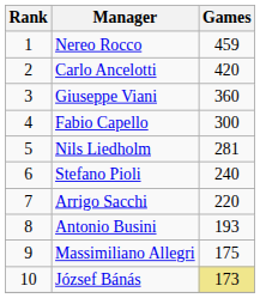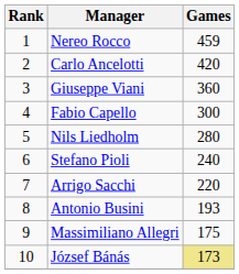 <table class="wikitable sortable">
 <tr>
 <th>Rank</th>
 <th>Manager</th>
 <th>Games</th>
 </tr>
 <tr>
 <td align=center>1</td>
 <td> <a href='#'>Nereo Rocco</a></td>
 <td align=center>459</td>
 </tr>
 <tr>
 <td align=center>2</td>
 <td> <a href='#'>Carlo Ancelotti</a></td>
 <td align=center>420</td>
 </tr>
 <tr>
 <td align=center>3</td>
 <td> <a href='#'>Giuseppe Viani</a></td>
 <td align=center>360</td>
 </tr>
 <tr>
 <td align=center>4</td>
 <td> <a href='#'>Fabio Capello</a></td>
 <td align=center>300</td>
 </tr>
 <tr>
 <td align=center>5</td>
 <td> <a href='#'>Nils Liedholm</a></td>
-<td align=center>281</td>
+<td align=center>280</td>
 </tr>
 <tr>
 <td align=center>6</td>
 <td> <a href='#'>Stefano Pioli</a></td>
 <td align=center>240</td>
 </tr>
 <tr>
 <td align=center>7</td>
 <td> <a href='#'>Arrigo Sacchi</a></td>
 <td align=center>220</td>
 </tr>
 <tr>
 <td align=center>8</td>
 <td> <a href='#'>Antonio Busini</a></td>
 <td align=center>193</td>
 </tr>
 <tr>
 <td align=center>9</td>
 <td> <a href='#'>Massimiliano Allegri</a></td>
 <td align=center>175</td>
 </tr>
 <tr>
 <td align=center>10</td>
 <td> <a href='#'>József Bánás</a></td>
 <td align=center style="background: khaki;">173</td>
 </tr>
 <tr>
 </tr>
 </table>
